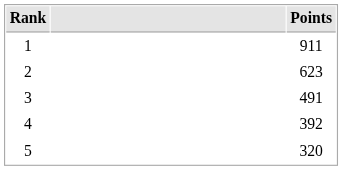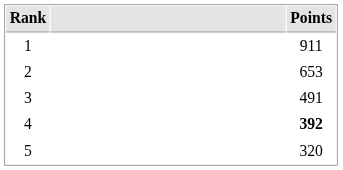 <table cellspacing="1" cellpadding="3" style="border:1px solid #AAAAAA;font-size:86%">
 <tr bgcolor="#E4E4E4">
 <th style="border-bottom:1px solid #AAAAAA" width=10>Rank</th>
 <th style="border-bottom:1px solid #AAAAAA" width=200></th>
 <th style="border-bottom:1px solid #AAAAAA" width=20>Points</th>
 </tr>
 <tr>
 <td style="text-align:center;">1</td>
 <td></td>
 <td align=center>911</td>
 </tr>
 <tr>
 <td style="text-align:center;">2</td>
 <td></td>
-<td align=center>623</td>
+<td align=center>653</td>
 </tr>
 <tr>
 <td style="text-align:center;">3</td>
 <td></td>
 <td align=center>491</td>
 </tr>
 <tr>
 <td style="text-align:center;">4</td>
 <td></td>
-<td align=center>392</td>
+<td align=center><strong>392</strong></td>
 </tr>
 <tr>
 <td style="text-align:center;">5</td>
 <td></td>
 <td align=center>320</td>
 </tr>
 </table>
